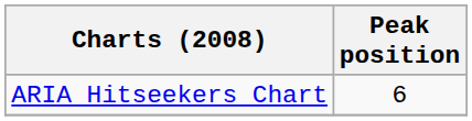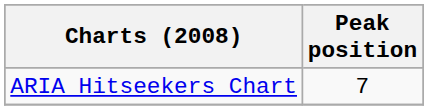 <table class="wikitable sortable">
 <tr>
 <th align="left">Charts (2008)</th>
 <th align="left">Peak<br>position</th>
 </tr>
 <tr>
 <td align="left"><a href='#'>ARIA Hitseekers Chart</a></td>
-<td align="center">6</td>
+<td align="center">7</td>
 </tr>
 <tr>
 </tr>
 </table>
